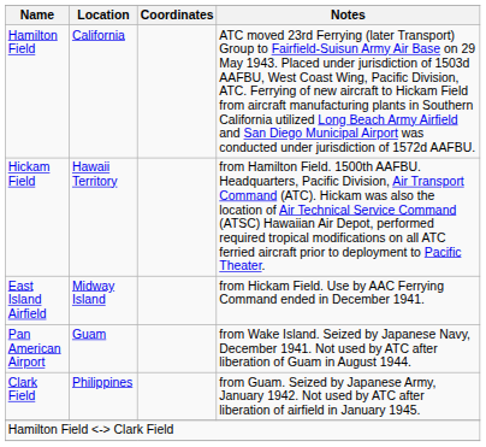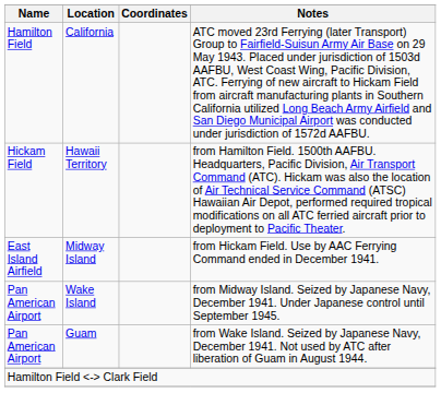 <table class="wikitable">
 <tr>
 </tr>
 <tr>
 <th>Name</th>
 <th>Location</th>
 <th>Coordinates</th>
 <th>Notes</th>
 </tr>
 <tr valign="top">
 <td><a href='#'>Hamilton Field</a></td>
 <td><a href='#'>California</a></td>
 <td></td>
 <td>ATC moved 23rd Ferrying (later Transport) Group to <a href='#'>Fairfield-Suisun Army Air Base</a> on 29 May 1943. Placed under jurisdiction of 1503d AAFBU, West Coast Wing, Pacific Division, ATC. Ferrying of new aircraft to Hickam Field from aircraft manufacturing plants in Southern California utilized <a href='#'>Long Beach Army Airfield</a> and <a href='#'>San Diego Municipal Airport</a> was conducted under jurisdiction of 1572d AAFBU.</td>
 </tr>
 <tr valign="top">
 <td><a href='#'>Hickam Field</a></td>
 <td><a href='#'>Hawaii Territory</a></td>
 <td></td>
 <td> from Hamilton Field. 1500th AAFBU.  Headquarters, Pacific Division, <a href='#'>Air Transport Command</a> (ATC). Hickam was also the location of <a href='#'>Air Technical Service Command</a> (ATSC) Hawaiian Air Depot, performed required tropical modifications on all ATC ferried aircraft prior to deployment to <a href='#'>Pacific Theater</a>.</td>
 </tr>
 <tr valign="top">
 <td><a href='#'>East Island Airfield</a></td>
 <td><a href='#'>Midway Island</a></td>
 <td></td>
 <td> from Hickam Field. Use by AAC Ferrying Command ended in December 1941.</td>
 </tr>
 <tr valign="top">
 <td><a href='#'>Pan American Airport</a></td>
+<td><a href='#'>Wake Island</a></td>
+<td></td>
+<td> from Midway Island. Seized by Japanese Navy, December 1941. Under Japanese control until September 1945.</td>
+</tr>
+<tr valign="top">
+<td><a href='#'>Pan American Airport</a></td>
 <td><a href='#'>Guam</a></td>
 <td></td>
 <td> from Wake Island. Seized by Japanese Navy, December 1941. Not used by ATC after liberation of Guam in August 1944.</td>
-</tr>
-<tr valign="top">
-<td><a href='#'>Clark Field</a></td>
-<td><a href='#'>Philippines</a></td>
-<td></td>
-<td> from Guam. Seized by Japanese Army, January 1942. Not used by ATC after liberation of airfield in January 1945.</td>
 </tr>
 <tr>
 </tr>
 <tr>
 <td colspan="4"> Hamilton Field <-> Clark Field</td>
 </tr>
 <tr>
 </tr>
 </table>
